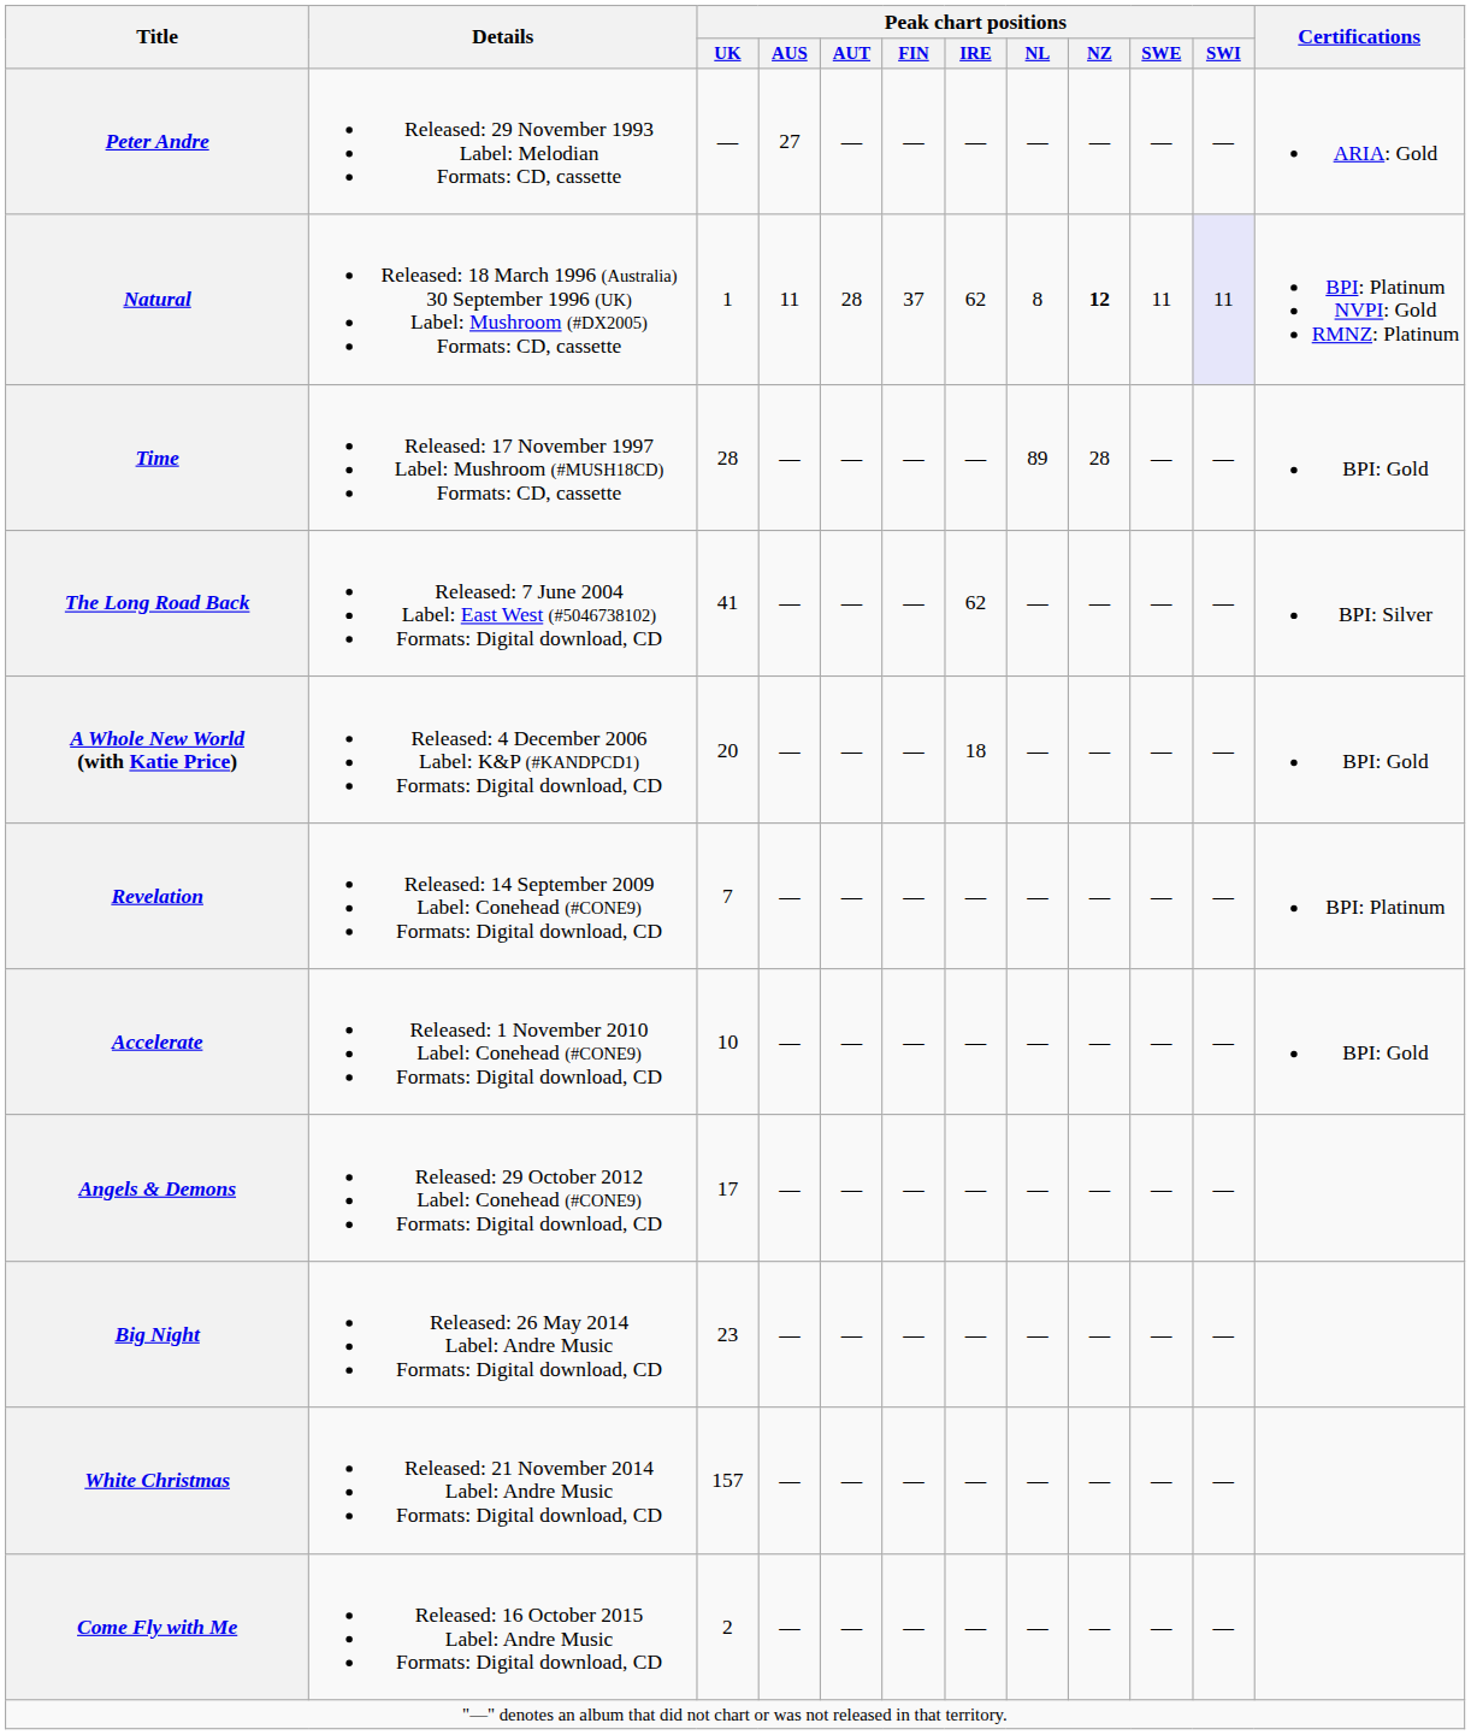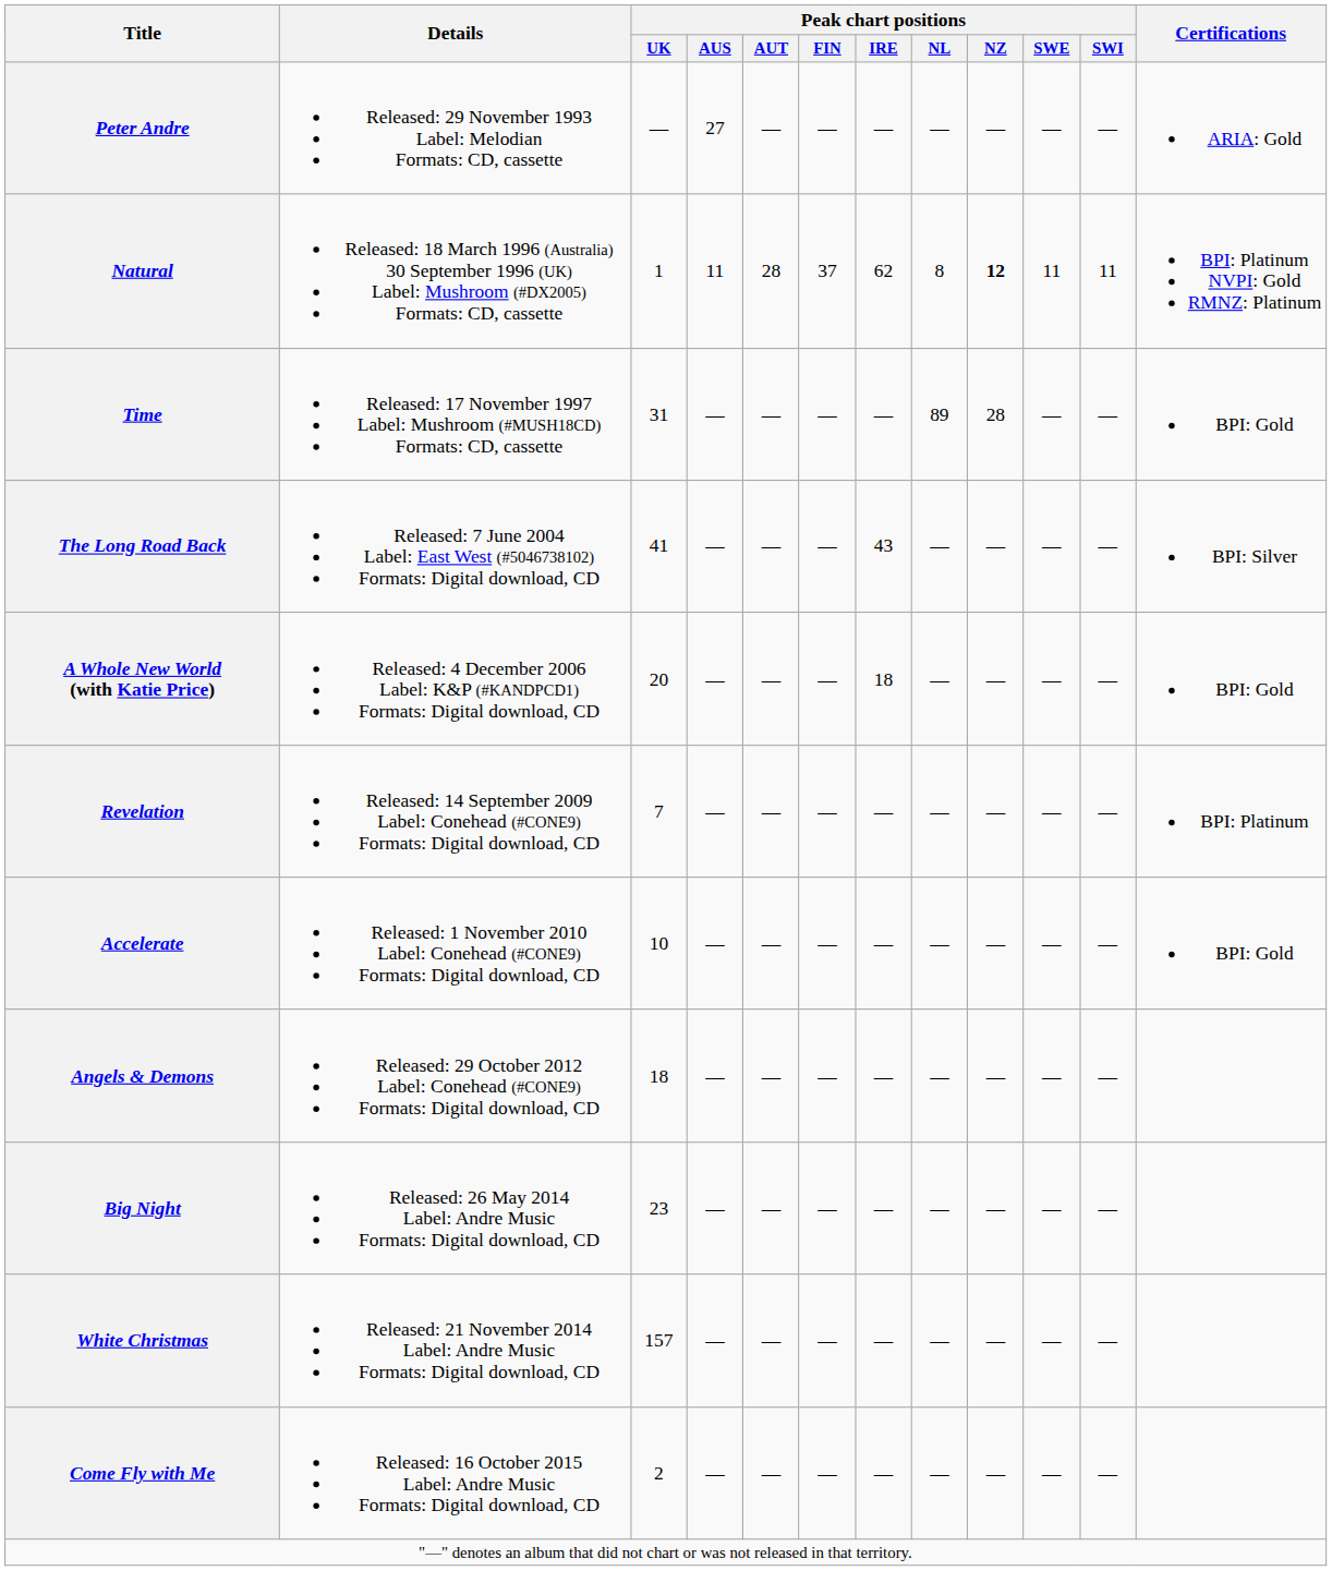 <table class="wikitable plainrowheaders" style="text-align:center;" border="1">
 <tr>
 <th scope="col" rowspan="2" style="width:14em;">Title</th>
 <th scope="col" rowspan="2" style="width:18em;">Details</th>
 <th scope="col" colspan="9">Peak chart positions</th>
 <th scope="col" rowspan="2"><a href='#'>Certifications</a></th>
 </tr>
 <tr>
 <th scope="col" style="width:3em;font-size:85%;"><a href='#'>UK</a><br></th>
 <th scope="col" style="width:3em;font-size:85%;"><a href='#'>AUS</a><br></th>
 <th scope="col" style="width:3em;font-size:85%;"><a href='#'>AUT</a><br></th>
 <th scope="col" style="width:3em;font-size:85%;"><a href='#'>FIN</a><br></th>
 <th scope="col" style="width:3em;font-size:85%;"><a href='#'>IRE</a><br></th>
 <th scope="col" style="width:3em;font-size:85%;"><a href='#'>NL</a><br></th>
 <th scope="col" style="width:3em;font-size:85%;"><a href='#'>NZ</a><br></th>
 <th scope="col" style="width:3em;font-size:85%;"><a href='#'>SWE</a><br></th>
 <th scope="col" style="width:3em;font-size:85%;"><a href='#'>SWI</a><br></th>
 </tr>
 <tr>
 <th scope="row"><em><a href='#'>Peter Andre</a></em></th>
 <td><br><ul><li>Released: 29 November 1993</li><li>Label: Melodian</li><li>Formats: CD, cassette</li></ul></td>
 <td>—</td>
 <td>27</td>
 <td>—</td>
 <td>—</td>
 <td>—</td>
 <td>—</td>
 <td>—</td>
 <td>—</td>
 <td>—</td>
 <td><br><ul><li><a href='#'>ARIA</a>: Gold</li></ul></td>
 </tr>
 <tr>
 <th scope="row"><em><a href='#'>Natural</a></em></th>
 <td><br><ul><li>Released: 18 March 1996 <small>(Australia)</small><br>30 September 1996 <small>(UK)</small></li><li>Label: <a href='#'>Mushroom</a> <small>(#DX2005)</small></li><li>Formats: CD, cassette</li></ul></td>
 <td>1</td>
 <td>11</td>
 <td>28</td>
 <td>37</td>
 <td>62</td>
 <td>8</td>
 <td><strong>12</strong></td>
 <td>11</td>
-<td style="background: lavender;">11</td>
+<td>11</td>
 <td><br><ul><li><a href='#'>BPI</a>: Platinum</li><li><a href='#'>NVPI</a>: Gold</li><li><a href='#'>RMNZ</a>: Platinum</li></ul></td>
 </tr>
 <tr>
 <th scope="row"><em><a href='#'>Time</a></em></th>
 <td><br><ul><li>Released: 17 November 1997</li><li>Label: Mushroom <small>(#MUSH18CD)</small></li><li>Formats: CD, cassette</li></ul></td>
-<td>28</td>
+<td>31</td>
 <td>—</td>
 <td>—</td>
 <td>—</td>
 <td>—</td>
 <td>89</td>
 <td>28</td>
 <td>—</td>
 <td>—</td>
 <td><br><ul><li>BPI: Gold</li></ul></td>
 </tr>
 <tr>
 <th scope="row"><em><a href='#'>The Long Road Back</a></em></th>
 <td><br><ul><li>Released: 7 June 2004</li><li>Label: <a href='#'>East West</a> <small>(#5046738102)</small></li><li>Formats: Digital download, CD</li></ul></td>
 <td>41</td>
 <td>—</td>
 <td>—</td>
 <td>—</td>
-<td>62</td>
+<td>43</td>
 <td>—</td>
 <td>—</td>
 <td>—</td>
 <td>—</td>
 <td><br><ul><li>BPI: Silver</li></ul></td>
 </tr>
 <tr>
 <th scope="row"><em><a href='#'>A Whole New World</a></em><br><span>(with <a href='#'>Katie Price</a>)</span></th>
 <td><br><ul><li>Released: 4 December 2006</li><li>Label: K&P <small>(#KANDPCD1)</small></li><li>Formats: Digital download, CD</li></ul></td>
 <td>20</td>
 <td>—</td>
 <td>—</td>
 <td>—</td>
 <td>18</td>
 <td>—</td>
 <td>—</td>
 <td>—</td>
 <td>—</td>
 <td><br><ul><li>BPI: Gold</li></ul></td>
 </tr>
 <tr>
 <th scope="row"><em><a href='#'>Revelation</a></em></th>
 <td><br><ul><li>Released: 14 September 2009</li><li>Label: Conehead <small>(#CONE9)</small></li><li>Formats: Digital download, CD</li></ul></td>
 <td>7</td>
 <td>—</td>
 <td>—</td>
 <td>—</td>
 <td>—</td>
 <td>—</td>
 <td>—</td>
 <td>—</td>
 <td>—</td>
 <td><br><ul><li>BPI: Platinum</li></ul></td>
 </tr>
 <tr>
 <th scope="row"><em><a href='#'>Accelerate</a></em></th>
 <td><br><ul><li>Released: 1 November 2010</li><li>Label: Conehead <small>(#CONE9)</small></li><li>Formats: Digital download, CD</li></ul></td>
 <td>10</td>
 <td>—</td>
 <td>—</td>
 <td>—</td>
 <td>—</td>
 <td>—</td>
 <td>—</td>
 <td>—</td>
 <td>—</td>
 <td><br><ul><li>BPI: Gold</li></ul></td>
 </tr>
 <tr>
 <th scope="row"><em><a href='#'>Angels & Demons</a></em></th>
 <td><br><ul><li>Released: 29 October 2012</li><li>Label: Conehead <small>(#CONE9)</small></li><li>Formats: Digital download, CD</li></ul></td>
-<td>17</td>
+<td>18</td>
 <td>—</td>
 <td>—</td>
 <td>—</td>
 <td>—</td>
 <td>—</td>
 <td>—</td>
 <td>—</td>
 <td>—</td>
 <td></td>
 </tr>
 <tr>
 <th scope="row"><em><a href='#'>Big Night</a></em></th>
 <td><br><ul><li>Released: 26 May 2014</li><li>Label: Andre Music</li><li>Formats: Digital download, CD</li></ul></td>
 <td>23</td>
 <td>—</td>
 <td>—</td>
 <td>—</td>
 <td>—</td>
 <td>—</td>
 <td>—</td>
 <td>—</td>
 <td>—</td>
 <td></td>
 </tr>
 <tr>
 <th scope="row"><em><a href='#'>White Christmas</a></em></th>
 <td><br><ul><li>Released: 21 November 2014</li><li>Label: Andre Music</li><li>Formats: Digital download, CD</li></ul></td>
 <td>157</td>
 <td>—</td>
 <td>—</td>
 <td>—</td>
 <td>—</td>
 <td>—</td>
 <td>—</td>
 <td>—</td>
 <td>—</td>
 <td></td>
 </tr>
 <tr>
 <th scope="row"><em><a href='#'>Come Fly with Me</a></em></th>
 <td><br><ul><li>Released: 16 October 2015</li><li>Label: Andre Music</li><li>Formats: Digital download, CD</li></ul></td>
 <td>2</td>
 <td>—</td>
 <td>—</td>
 <td>—</td>
 <td>—</td>
 <td>—</td>
 <td>—</td>
 <td>—</td>
 <td>—</td>
 <td></td>
 </tr>
 <tr>
 <td colspan="20" style="font-size:85%">"—" denotes an album that did not chart or was not released in that territory.</td>
 </tr>
 </table>
